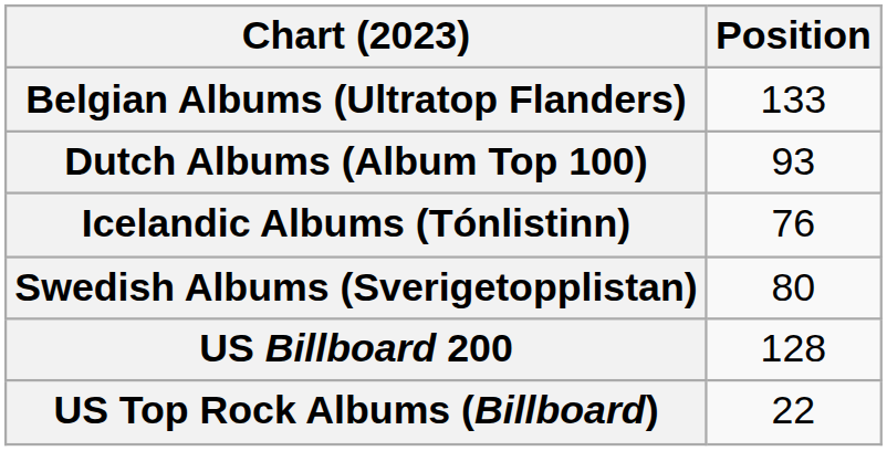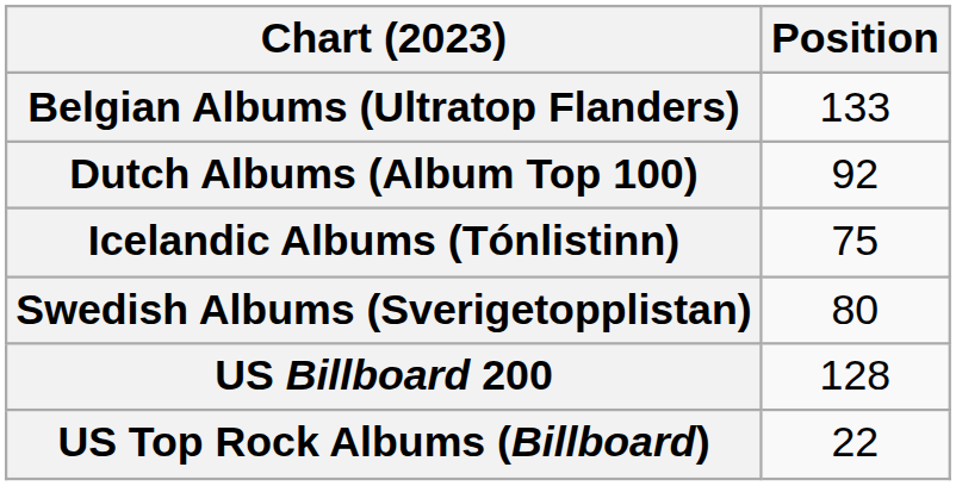 <table class="wikitable sortable plainrowheaders" style="text-align:center">
 <tr>
 <th scope="col">Chart (2023)</th>
 <th scope="col">Position</th>
 </tr>
 <tr>
 <th scope="row">Belgian Albums (Ultratop Flanders)</th>
 <td>133</td>
 </tr>
 <tr>
 <th scope="row">Dutch Albums (Album Top 100)</th>
-<td>93</td>
+<td>92</td>
 </tr>
 <tr>
 <th scope="row">Icelandic Albums (Tónlistinn)</th>
-<td>76</td>
+<td>75</td>
 </tr>
 <tr>
 <th scope="row">Swedish Albums (Sverigetopplistan)</th>
 <td>80</td>
 </tr>
 <tr>
 <th scope="row">US <em>Billboard</em> 200</th>
 <td>128</td>
 </tr>
 <tr>
 <th scope="row">US Top Rock Albums (<em>Billboard</em>)</th>
 <td>22</td>
 </tr>
 </table>
